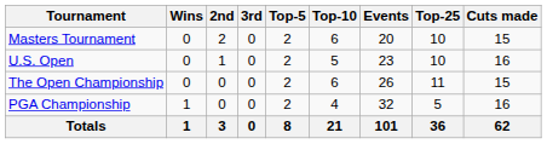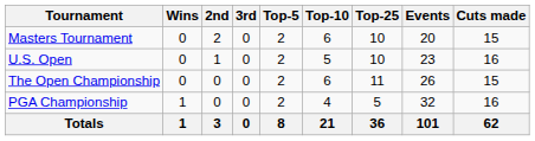 <table class=wikitable style=text-align:center>
 <tr>
 <th>Tournament</th>
 <th>Wins</th>
 <th>2nd</th>
 <th>3rd</th>
 <th>Top-5</th>
 <th>Top-10</th>
+<th>Top-25</th>
 <th>Events</th>
-<th>Top-25</th>
 <th>Cuts made</th>
 </tr>
 <tr>
 <td align=left><a href='#'>Masters Tournament</a></td>
 <td>0</td>
 <td>2</td>
 <td>0</td>
 <td>2</td>
 <td>6</td>
+<td>10</td>
 <td>20</td>
-<td>10</td>
 <td>15</td>
 </tr>
 <tr>
 <td align=left><a href='#'>U.S. Open</a></td>
 <td>0</td>
 <td>1</td>
 <td>0</td>
 <td>2</td>
 <td>5</td>
+<td>10</td>
 <td>23</td>
-<td>10</td>
 <td>16</td>
 </tr>
 <tr>
 <td align=left><a href='#'>The Open Championship</a></td>
 <td>0</td>
 <td>0</td>
 <td>0</td>
 <td>2</td>
 <td>6</td>
+<td>11</td>
 <td>26</td>
-<td>11</td>
 <td>15</td>
 </tr>
 <tr>
 <td align=left><a href='#'>PGA Championship</a></td>
 <td>1</td>
 <td>0</td>
 <td>0</td>
 <td>2</td>
 <td>4</td>
+<td>5</td>
 <td>32</td>
-<td>5</td>
 <td>16</td>
 </tr>
 <tr>
 <th>Totals</th>
 <th>1</th>
 <th>3</th>
 <th>0</th>
 <th>8</th>
 <th>21</th>
+<th>36</th>
 <th>101</th>
-<th>36</th>
 <th>62</th>
 </tr>
 </table>
